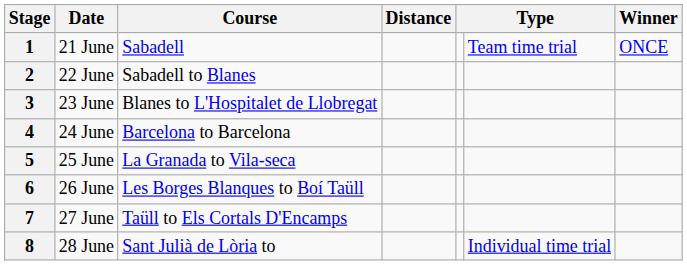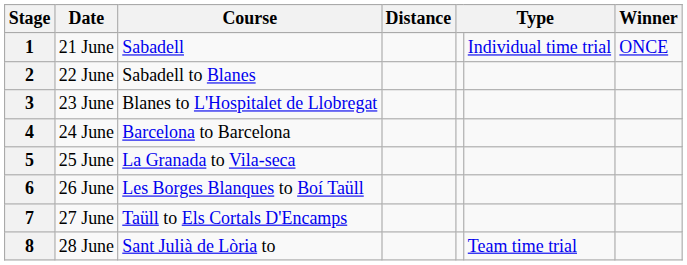 <table class="wikitable">
 <tr>
 <th scope="col">Stage</th>
 <th scope="col">Date</th>
 <th scope="col">Course</th>
 <th scope="col">Distance</th>
 <th scope="col" colspan="2">Type</th>
 <th scope="col">Winner</th>
 </tr>
 <tr>
 <th scope="row">1</th>
 <td style="text-align:right;">21 June</td>
 <td><a href='#'>Sabadell</a></td>
 <td></td>
 <td></td>
-<td><a href='#'>Team time trial</a></td>
+<td><a href='#'>Individual time trial</a></td>
 <td><a href='#'>ONCE</a></td>
 </tr>
 <tr>
 <th scope="row">2</th>
 <td style="text-align:right;">22 June</td>
 <td>Sabadell to <a href='#'>Blanes</a></td>
 <td></td>
 <td></td>
 <td></td>
 <td></td>
 </tr>
 <tr>
 <th scope="row">3</th>
 <td style="text-align:right;">23 June</td>
 <td>Blanes to <a href='#'>L'Hospitalet de Llobregat</a></td>
 <td></td>
 <td></td>
 <td></td>
 <td></td>
 </tr>
 <tr>
 <th scope="row">4</th>
 <td style="text-align:right;">24 June</td>
 <td><a href='#'>Barcelona</a> to Barcelona</td>
 <td></td>
 <td></td>
 <td></td>
 <td></td>
 </tr>
 <tr>
 <th scope="row">5</th>
 <td style="text-align:right;">25 June</td>
 <td><a href='#'>La Granada</a> to <a href='#'>Vila-seca</a></td>
 <td></td>
 <td></td>
 <td></td>
 <td></td>
 </tr>
 <tr>
 <th scope="row">6</th>
 <td style="text-align:right;">26 June</td>
 <td><a href='#'>Les Borges Blanques</a> to <a href='#'>Boí Taüll</a></td>
 <td></td>
 <td></td>
 <td></td>
 <td></td>
 </tr>
 <tr>
 <th scope="row">7</th>
 <td style="text-align:right;">27 June</td>
 <td><a href='#'>Taüll</a> to <a href='#'>Els Cortals D'Encamps</a></td>
 <td></td>
 <td></td>
 <td></td>
 <td></td>
 </tr>
 <tr>
 <th scope="row">8</th>
 <td style="text-align:right;">28 June</td>
 <td><a href='#'>Sant Julià de Lòria</a> to </td>
 <td></td>
 <td></td>
-<td><a href='#'>Individual time trial</a></td>
+<td><a href='#'>Team time trial</a></td>
 <td></td>
 </tr>
 </table>
